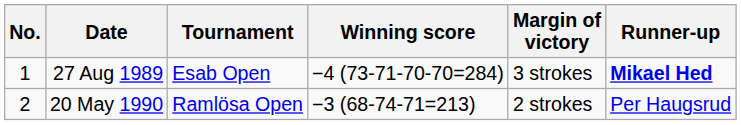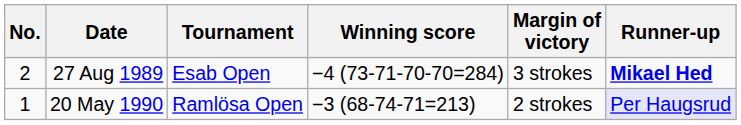 <table class="wikitable" style="font-size:95%;">
 <tr>
 <th>No.</th>
 <th>Date</th>
 <th>Tournament</th>
 <th>Winning score</th>
 <th>Margin of<br>victory</th>
 <th>Runner-up</th>
 </tr>
 <tr>
-<td align=center>1</td>
+<td align=center>2</td>
 <td align=right>27 Aug <a href='#'>1989</a></td>
 <td><a href='#'>Esab Open</a></td>
 <td>−4 (73-71-70-70=284)</td>
 <td>3 strokes</td>
 <td><strong> <a href='#'>Mikael Hed</a></strong></td>
 </tr>
 <tr>
-<td align=center>2</td>
+<td align=center>1</td>
 <td align=right>20 May <a href='#'>1990</a></td>
 <td><a href='#'>Ramlösa Open</a></td>
 <td>−3 (68-74-71=213)</td>
 <td>2 strokes</td>
-<td> <a href='#'>Per Haugsrud</a></td>
+<td style="background: lavender;"> <a href='#'>Per Haugsrud</a></td>
 </tr>
 </table>
